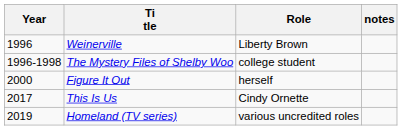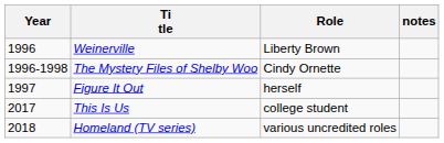 <table class="wikitable">
 <tr>
 <th>Year</th>
 <th>Ti<br>tle</th>
 <th>Role</th>
 <th>notes</th>
 </tr>
 <tr>
 <td>1996</td>
 <td><em><a href='#'>Weinerville</a></em></td>
 <td>Liberty Brown</td>
 <td></td>
 </tr>
 <tr>
 <td>1996-1998</td>
 <td><em><a href='#'>The Mystery Files of Shelby Woo</a></em></td>
-<td>college student</td>
+<td>Cindy Ornette</td>
 <td></td>
 </tr>
 <tr>
-<td>2000</td>
+<td>1997</td>
 <td><em><a href='#'>Figure It Out</a></em></td>
 <td>herself</td>
 <td></td>
 </tr>
 <tr>
 <td>2017</td>
 <td><em><a href='#'>This Is Us</a></em></td>
-<td>Cindy Ornette</td>
+<td>college student</td>
 <td></td>
 </tr>
 <tr>
-<td>2019</td>
+<td>2018</td>
 <td><em><a href='#'>Homeland (TV series)</a></em></td>
 <td>various uncredited roles</td>
 <td></td>
 </tr>
 </table>
